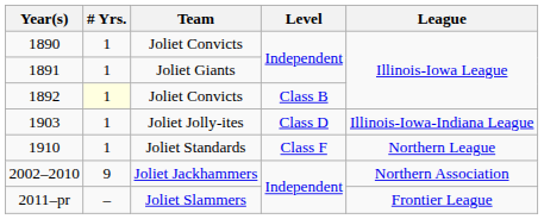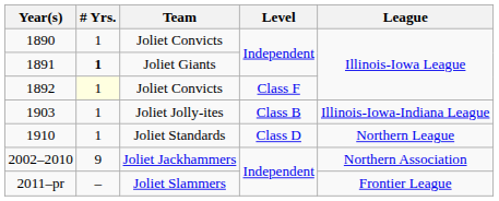 <table class="wikitable" style="text-align:center; font-size: 95%;">
 <tr>
 <th>Year(s)</th>
 <th># Yrs.</th>
 <th>Team</th>
 <th>Level</th>
 <th>League</th>
 </tr>
 <tr>
 <td>1890</td>
 <td>1</td>
 <td>Joliet Convicts</td>
 <td rowspan=2><a href='#'>Independent</a></td>
 <td rowspan=3><a href='#'>Illinois-Iowa League</a></td>
 </tr>
 <tr>
 <td>1891</td>
-<td>1</td>
+<td><strong>1</strong></td>
 <td>Joliet Giants</td>
 </tr>
 <tr>
 <td>1892</td>
 <td style="background: lightyellow;">1</td>
 <td>Joliet Convicts</td>
-<td><a href='#'>Class B</a></td>
+<td><a href='#'>Class F</a></td>
 </tr>
 <tr>
 <td>1903</td>
 <td>1</td>
 <td>Joliet Jolly-ites</td>
-<td><a href='#'>Class D</a></td>
+<td><a href='#'>Class B</a></td>
 <td><a href='#'>Illinois-Iowa-Indiana League</a></td>
 </tr>
 <tr>
 <td>1910</td>
 <td>1</td>
 <td>Joliet Standards</td>
-<td><a href='#'>Class F</a></td>
+<td><a href='#'>Class D</a></td>
 <td><a href='#'>Northern League</a></td>
 </tr>
 <tr>
 <td>2002–2010</td>
 <td>9</td>
 <td><a href='#'>Joliet Jackhammers</a></td>
 <td rowspan=2><a href='#'>Independent</a></td>
 <td><a href='#'>Northern Association</a></td>
 </tr>
 <tr>
 <td>2011–pr</td>
 <td>–</td>
 <td><a href='#'>Joliet Slammers</a></td>
 <td><a href='#'>Frontier League</a></td>
 </tr>
 </table>
